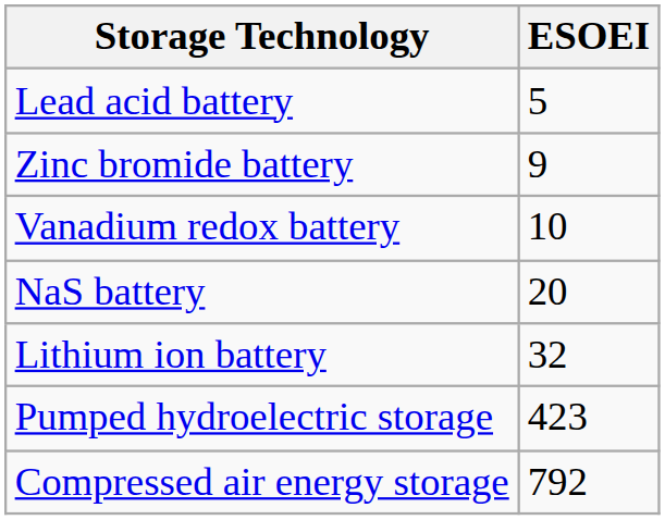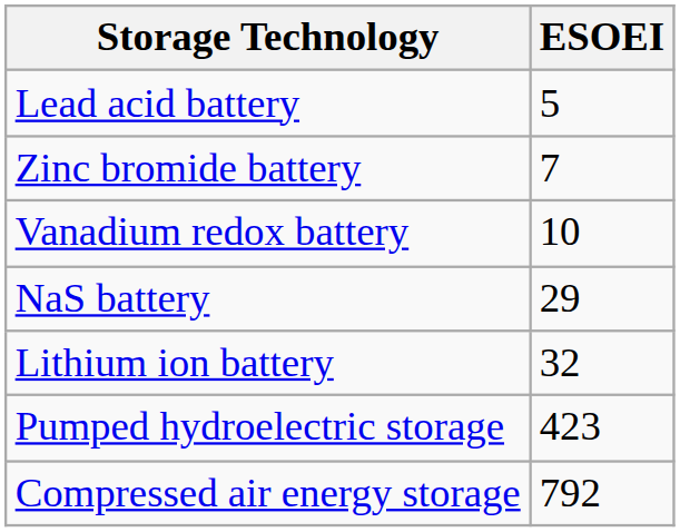 <table class="wikitable sortable">
 <tr>
 <th>Storage Technology</th>
 <th>ESOEI</th>
 </tr>
 <tr>
 <td><a href='#'>Lead acid battery</a></td>
 <td>5</td>
 </tr>
 <tr>
 <td><a href='#'>Zinc bromide battery</a></td>
-<td>9</td>
+<td>7</td>
 </tr>
 <tr>
 <td><a href='#'>Vanadium redox battery</a></td>
 <td>10</td>
 </tr>
 <tr>
 <td><a href='#'>NaS battery</a></td>
-<td>20</td>
+<td>29</td>
 </tr>
 <tr>
 <td><a href='#'>Lithium ion battery</a></td>
 <td>32</td>
 </tr>
 <tr>
 <td><a href='#'>Pumped hydroelectric storage</a></td>
 <td>423</td>
 </tr>
 <tr>
 <td><a href='#'>Compressed air energy storage</a></td>
 <td>792</td>
 </tr>
 </table>
